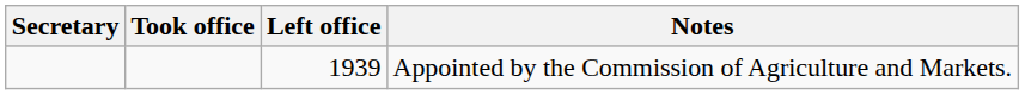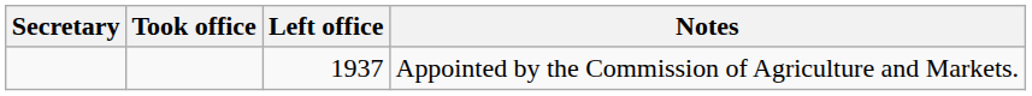 <table class="wikitable sortable" style="text-align:right;">
 <tr>
 <th>Secretary</th>
 <th>Took office</th>
 <th>Left office</th>
 <th>Notes</th>
 </tr>
 <tr>
 <td align="left"></td>
 <td></td>
-<td>1939</td>
+<td>1937</td>
 <td align="left">Appointed by the Commission of Agriculture and Markets.</td>
 </tr>
 </table>
